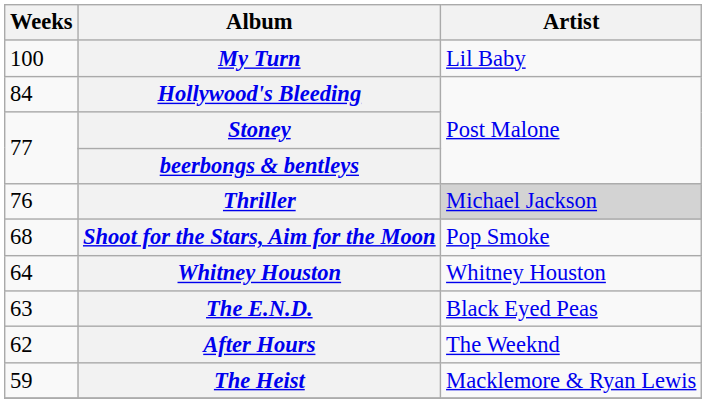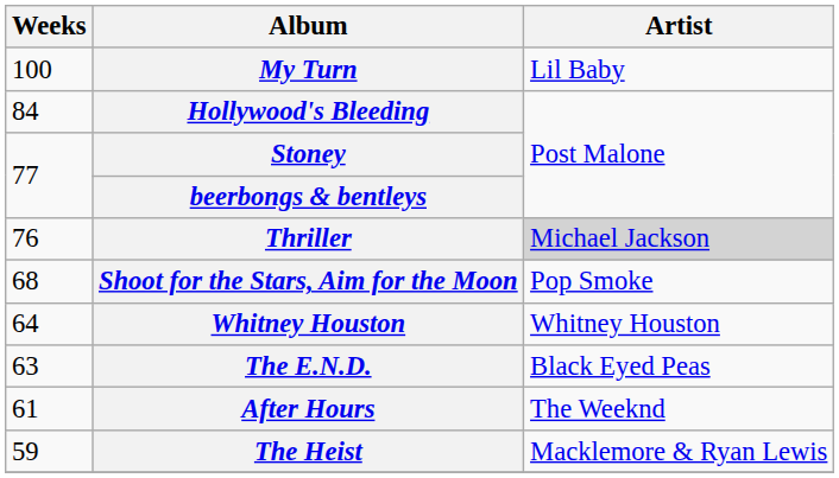 <table class="wikitable plainrowheaders sortable">
 <tr>
 <th scope="col">Weeks</th>
 <th scope="col">Album</th>
 <th scope="col">Artist</th>
 </tr>
 <tr>
 <td>100</td>
 <th scope="row"><em><a href='#'>My Turn</a></em></th>
 <td><a href='#'>Lil Baby</a></td>
 </tr>
 <tr>
 <td>84</td>
 <th scope="row"><em><a href='#'>Hollywood's Bleeding</a></em></th>
 <td rowspan="3"><a href='#'>Post Malone</a></td>
 </tr>
 <tr>
 <td rowspan="2">77</td>
 <th scope="row"><em><a href='#'>Stoney</a></em></th>
 </tr>
 <tr>
 <th scope="row"><em><a href='#'>beerbongs & bentleys</a></em></th>
 </tr>
 <tr>
 <td>76</td>
 <th scope="row"><em><a href='#'>Thriller</a></em></th>
 <td style="background: lightgrey;"><a href='#'>Michael Jackson</a></td>
 </tr>
 <tr>
 <td>68</td>
 <th scope="row"><em><a href='#'>Shoot for the Stars, Aim for the Moon</a></em></th>
 <td><a href='#'>Pop Smoke</a></td>
 </tr>
 <tr>
 <td>64</td>
 <th scope="row"><em><a href='#'>Whitney Houston</a></em></th>
 <td><a href='#'>Whitney Houston</a></td>
 </tr>
 <tr>
 <td>63</td>
 <th scope="row"><em><a href='#'>The E.N.D.</a></em></th>
 <td><a href='#'>Black Eyed Peas</a></td>
 </tr>
 <tr>
-<td>62</td>
+<td>61</td>
 <th scope="row"><em><a href='#'>After Hours</a></em></th>
 <td><a href='#'>The Weeknd</a></td>
 </tr>
 <tr>
 <td>59</td>
 <th scope="row"><em><a href='#'>The Heist</a></em></th>
 <td><a href='#'>Macklemore & Ryan Lewis</a></td>
 </tr>
 <tr>
 </tr>
 </table>
